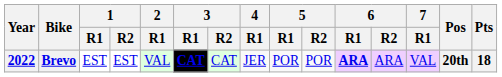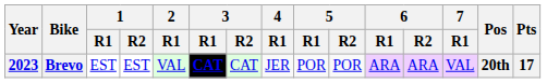 <table class="wikitable" style="text-align:center; font-size:90%">
 <tr>
 <th valign="middle" rowspan=2>Year</th>
 <th valign="middle" rowspan=2>Bike</th>
 <th colspan=2>1</th>
 <th colspan=1>2</th>
 <th colspan=2>3</th>
 <th colspan=1>4</th>
 <th colspan=2>5</th>
 <th colspan=2>6</th>
 <th colspan=1>7</th>
 <th rowspan=2>Pos</th>
 <th rowspan=2>Pts</th>
 </tr>
 <tr>
 <th>R1</th>
 <th>R2</th>
 <th>R1</th>
 <th>R1</th>
 <th>R2</th>
 <th>R1</th>
 <th>R1</th>
 <th>R2</th>
 <th>R1</th>
 <th>R2</th>
 <th>R1</th>
 </tr>
 <tr>
-<th><a href='#'>2022</a></th>
+<th><a href='#'>2023</a></th>
 <th><a href='#'>Brevo</a></th>
 <td style="background:#ffffff;"><a href='#'>EST</a><br></td>
 <td style="background:#ffffff;"><a href='#'>EST</a><br></td>
 <td style="background:#dfffdf;"><a href='#'>VAL</a><br></td>
 <td style="background:black; color:white;"><strong><a href='#'><span>CAT</span></a><br></strong></td>
 <td style="background:#dfffdf;"><a href='#'>CAT</a><br></td>
 <td style="background:#;"><a href='#'>JER</a><br></td>
 <td style="background:#;"><a href='#'>POR</a><br></td>
 <td style="background:#;"><a href='#'>POR</a><br></td>
-<td style="background:#efcfff;"><strong><a href='#'>ARA</a><br></strong></td>
+<td style="background:#efcfff;"><a href='#'>ARA</a><br></td>
 <td style="background:#efcfff;"><a href='#'>ARA</a><br></td>
 <td style="background:#efcfff;"><a href='#'>VAL</a><br></td>
 <th style="background:#;">20th</th>
-<th style="background:#;">18</th>
+<th style="background:#;">17</th>
 </tr>
 </table>
